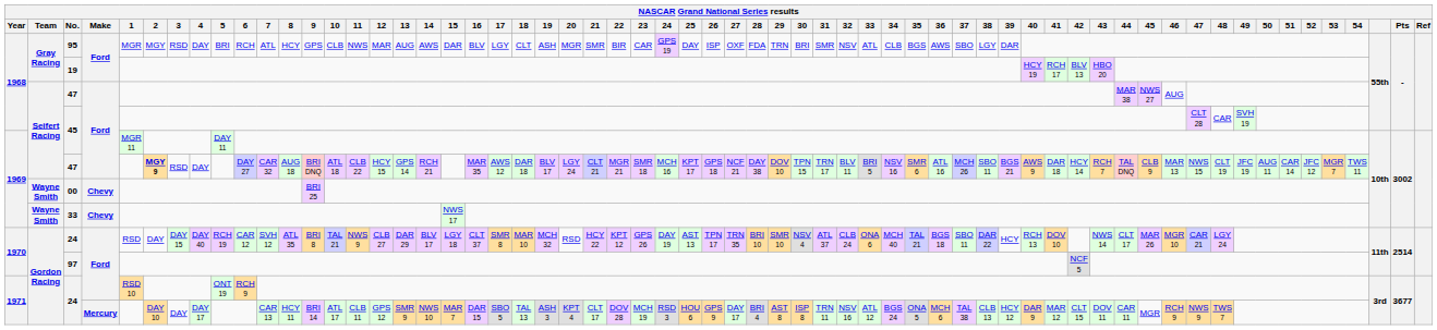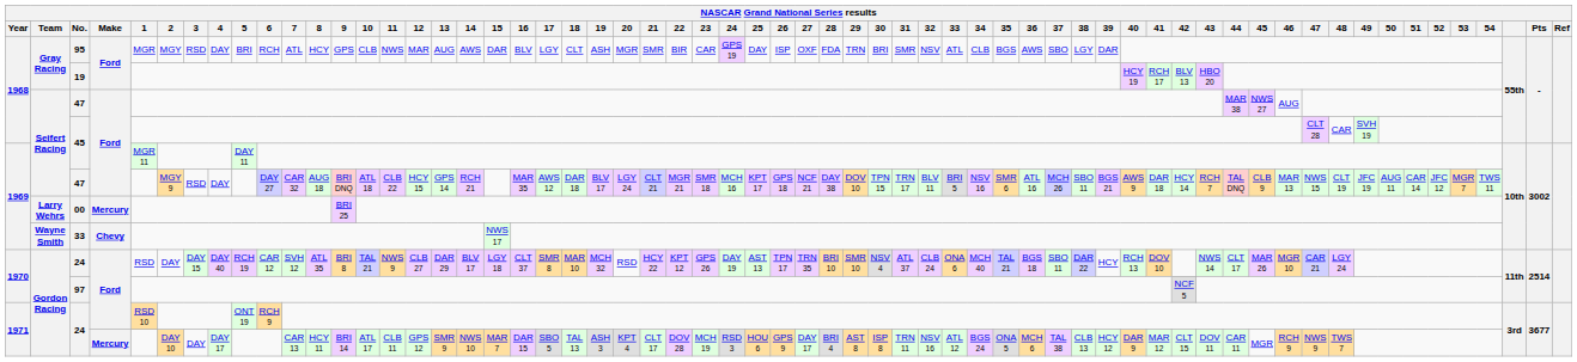 <table class="wikitable" style="text-align:center; font-size:75%">
 <tr>
 <th colspan="69"><a href='#'>NASCAR</a> <a href='#'>Grand National Series</a> results</th>
 </tr>
 <tr>
 <th>Year</th>
 <th>Team</th>
 <th>No.</th>
 <th>Make</th>
 <th>1</th>
 <th>2</th>
 <th>3</th>
 <th>4</th>
 <th>5</th>
 <th>6</th>
 <th>7</th>
 <th>8</th>
 <th>9</th>
 <th>10</th>
 <th>11</th>
 <th>12</th>
 <th>13</th>
 <th>14</th>
 <th>15</th>
 <th>16</th>
 <th>17</th>
 <th>18</th>
 <th>19</th>
 <th>20</th>
 <th>21</th>
 <th>22</th>
 <th>23</th>
 <th>24</th>
 <th>25</th>
 <th>26</th>
 <th>27</th>
 <th>28</th>
 <th>29</th>
 <th>30</th>
 <th>31</th>
 <th>32</th>
 <th>33</th>
 <th>34</th>
 <th>35</th>
 <th>36</th>
 <th>37</th>
 <th>38</th>
 <th>39</th>
 <th>40</th>
 <th>41</th>
 <th>42</th>
 <th>43</th>
 <th>44</th>
 <th>45</th>
 <th>46</th>
 <th>47</th>
 <th>48</th>
 <th>49</th>
 <th>50</th>
 <th>51</th>
 <th>52</th>
 <th>53</th>
 <th>54</th>
 <th></th>
 <th>Pts</th>
 <th>Ref</th>
 </tr>
 <tr>
 <th rowspan=4><a href='#'>1968</a></th>
 <th rowspan=2><a href='#'>Gray Racing</a></th>
 <th>95</th>
 <th rowspan=2><a href='#'>Ford</a></th>
 <td><a href='#'>MGR</a></td>
 <td><a href='#'>MGY</a></td>
 <td><a href='#'>RSD</a></td>
 <td><a href='#'>DAY</a></td>
 <td><a href='#'>BRI</a></td>
 <td><a href='#'>RCH</a></td>
 <td><a href='#'>ATL</a></td>
 <td><a href='#'>HCY</a></td>
 <td><a href='#'>GPS</a></td>
 <td><a href='#'>CLB</a></td>
 <td><a href='#'>NWS</a></td>
 <td><a href='#'>MAR</a></td>
 <td><a href='#'>AUG</a></td>
 <td><a href='#'>AWS</a></td>
 <td><a href='#'>DAR</a></td>
 <td><a href='#'>BLV</a></td>
 <td><a href='#'>LGY</a></td>
 <td><a href='#'>CLT</a></td>
 <td><a href='#'>ASH</a></td>
 <td><a href='#'>MGR</a></td>
 <td><a href='#'>SMR</a></td>
 <td><a href='#'>BIR</a></td>
 <td><a href='#'>CAR</a></td>
 <td style="background:#EFCFFF;"><a href='#'>GPS</a><br><small>19</small></td>
 <td><a href='#'>DAY</a></td>
 <td><a href='#'>ISP</a></td>
 <td><a href='#'>OXF</a></td>
 <td><a href='#'>FDA</a></td>
 <td><a href='#'>TRN</a></td>
 <td><a href='#'>BRI</a></td>
 <td><a href='#'>SMR</a></td>
 <td><a href='#'>NSV</a></td>
 <td><a href='#'>ATL</a></td>
 <td><a href='#'>CLB</a></td>
 <td><a href='#'>BGS</a></td>
 <td><a href='#'>AWS</a></td>
 <td><a href='#'>SBO</a></td>
 <td><a href='#'>LGY</a></td>
 <td><a href='#'>DAR</a></td>
 <td colspan=15></td>
 <th rowspan=4>55th</th>
 <th rowspan=4>-</th>
 <th rowspan=4></th>
 </tr>
 <tr>
 <th>19</th>
 <td colspan=39></td>
 <td style="background:#EFCFFF;"><a href='#'>HCY</a><br><small>19</small></td>
 <td style="background:#DFFFDF;"><a href='#'>RCH</a><br><small>17</small></td>
 <td style="background:#DFFFDF;"><a href='#'>BLV</a><br><small>13</small></td>
 <td style="background:#EFCFFF;"><a href='#'>HBO</a><br><small>20</small></td>
 <td colspan=11></td>
 </tr>
 <tr>
 <th rowspan=4><a href='#'>Seifert Racing</a></th>
 <th>47</th>
 <th rowspan=4><a href='#'>Ford</a></th>
 <td colspan=43></td>
 <td style="background:#EFCFFF;"><a href='#'>MAR</a><br><small>38</small></td>
 <td style="background:#EFCFFF;"><a href='#'>NWS</a><br><small>27</small></td>
 <td><a href='#'>AUG</a></td>
 <td colspan=8></td>
 </tr>
 <tr>
 <th rowspan=2>45</th>
 <td colspan=46></td>
 <td style="background:#EFCFFF;"><a href='#'>CLT</a><br><small>28</small></td>
 <td><a href='#'>CAR</a></td>
 <td style="background:#DFFFDF;"><a href='#'>SVH</a><br><small>19</small></td>
 <td colspan=5></td>
 </tr>
 <tr>
 <th rowspan=4><a href='#'>1969</a></th>
 <td style="background:#DFFFDF;"><a href='#'>MGR</a><br><small>11</small></td>
 <td colspan=3></td>
 <td style="background:#DFFFDF;"><a href='#'>DAY</a><br><small>11</small></td>
 <td colspan=49></td>
 <th rowspan=4>10th</th>
 <th rowspan=4>3002</th>
 <th rowspan=4></th>
 </tr>
 <tr>
 <th>47</th>
 <td></td>
-<td style="background:#FFDF9F;"><strong><a href='#'>MGY</a><br><small>9</small></strong></td>
+<td style="background:#FFDF9F;"><a href='#'>MGY</a><br><small>9</small></td>
 <td><a href='#'>RSD</a></td>
 <td><a href='#'>DAY</a></td>
 <td></td>
 <td style="background:#CFCFFF;"><a href='#'>DAY</a><br><small>27</small></td>
 <td style="background:#EFCFFF;"><a href='#'>CAR</a><br><small>32</small></td>
 <td style="background:#DFFFDF;"><a href='#'>AUG</a><br><small>18</small></td>
 <td style="background:#FFCFCF;"><a href='#'>BRI</a><br><small>DNQ</small></td>
 <td style="background:#EFCFFF;"><a href='#'>ATL</a><br><small>18</small></td>
 <td style="background:#EFCFFF;"><a href='#'>CLB</a><br><small>22</small></td>
 <td style="background:#DFFFDF;"><a href='#'>HCY</a><br><small>15</small></td>
 <td style="background:#DFFFDF;"><a href='#'>GPS</a><br><small>14</small></td>
 <td style="background:#EFCFFF;"><a href='#'>RCH</a><br><small>21</small></td>
 <td></td>
 <td style="background:#EFCFFF;"><a href='#'>MAR</a><br><small>35</small></td>
 <td style="background:#DFFFDF;"><a href='#'>AWS</a><br><small>12</small></td>
 <td style="background:#DFFFDF;"><a href='#'>DAR</a><br><small>18</small></td>
 <td style="background:#EFCFFF;"><a href='#'>BLV</a><br><small>17</small></td>
 <td style="background:#EFCFFF;"><a href='#'>LGY</a><br><small>24</small></td>
 <td style="background:#CFCFFF;"><a href='#'>CLT</a><br><small>21</small></td>
 <td style="background:#EFCFFF;"><a href='#'>MGR</a><br><small>21</small></td>
 <td style="background:#EFCFFF;"><a href='#'>SMR</a><br><small>18</small></td>
 <td style="background:#DFFFDF;"><a href='#'>MCH</a><br><small>16</small></td>
 <td style="background:#EFCFFF;"><a href='#'>KPT</a><br><small>17</small></td>
 <td style="background:#EFCFFF;"><a href='#'>GPS</a><br><small>18</small></td>
 <td style="background:#EFCFFF;"><a href='#'>NCF</a><br><small>21</small></td>
 <td style="background:#EFCFFF;"><a href='#'>DAY</a><br><small>38</small></td>
 <td style="background:#FFDF9F;"><a href='#'>DOV</a><br><small>10</small></td>
 <td style="background:#DFFFDF;"><a href='#'>TPN</a><br><small>15</small></td>
 <td style="background:#DFFFDF;"><a href='#'>TRN</a><br><small>17</small></td>
 <td style="background:#DFFFDF;"><a href='#'>BLV</a><br><small>11</small></td>
 <td style="background:#DFDFDF;"><a href='#'>BRI</a><br><small>5</small></td>
 <td style="background:#EFCFFF;"><a href='#'>NSV</a><br><small>16</small></td>
 <td style="background:#FFDF9F;"><a href='#'>SMR</a><br><small>6</small></td>
 <td style="background:#DFFFDF;"><a href='#'>ATL</a><br><small>16</small></td>
 <td style="background:#CFCFFF;"><a href='#'>MCH</a><br><small>26</small></td>
 <td style="background:#DFFFDF;"><a href='#'>SBO</a><br><small>11</small></td>
 <td style="background:#EFCFFF;"><a href='#'>BGS</a><br><small>21</small></td>
 <td style="background:#FFDF9F;"><a href='#'>AWS</a><br><small>9</small></td>
 <td style="background:#DFFFDF;"><a href='#'>DAR</a><br><small>18</small></td>
 <td style="background:#DFFFDF;"><a href='#'>HCY</a><br><small>14</small></td>
 <td style="background:#FFDF9F;"><a href='#'>RCH</a><br><small>7</small></td>
 <td style="background:#FFCFCF;"><a href='#'>TAL</a><br><small>DNQ</small></td>
 <td style="background:#FFDF9F;"><a href='#'>CLB</a><br><small>9</small></td>
 <td style="background:#DFFFDF;"><a href='#'>MAR</a><br><small>13</small></td>
 <td style="background:#DFFFDF;"><a href='#'>NWS</a><br><small>15</small></td>
 <td style="background:#DFFFDF;"><a href='#'>CLT</a><br><small>19</small></td>
 <td style="background:#DFFFDF;"><a href='#'>JFC</a><br><small>19</small></td>
 <td style="background:#DFFFDF;"><a href='#'>AUG</a><br><small>11</small></td>
 <td style="background:#DFFFDF;"><a href='#'>CAR</a><br><small>14</small></td>
 <td style="background:#DFFFDF;"><a href='#'>JFC</a><br><small>12</small></td>
 <td style="background:#FFDF9F;"><a href='#'>MGR</a><br><small>7</small></td>
 <td style="background:#DFFFDF;"><a href='#'>TWS</a><br><small>11</small></td>
 </tr>
 <tr>
-<th><a href='#'>Wayne Smith</a></th>
+<th><a href='#'>Larry Wehrs</a></th>
 <th>00</th>
-<th><a href='#'>Chevy</a></th>
+<th><a href='#'>Mercury</a></th>
 <td colspan=8></td>
 <td style="background:#EFCFFF;"><a href='#'>BRI</a><br><small>25</small></td>
 <td colspan=45></td>
 </tr>
 <tr>
 <th><a href='#'>Wayne Smith</a></th>
 <th>33</th>
 <th><a href='#'>Chevy</a></th>
 <td colspan=14></td>
 <td style="background:#DFFFDF;"><a href='#'>NWS</a><br><small>17</small></td>
 <td colspan=39></td>
 </tr>
 <tr>
 <th rowspan=2><a href='#'>1970</a></th>
 <th rowspan=4><a href='#'>Gordon Racing</a></th>
 <th>24</th>
 <th rowspan=3><a href='#'>Ford</a></th>
 <td><a href='#'>RSD</a></td>
 <td><a href='#'>DAY</a></td>
 <td style="background:#DFFFDF;"><a href='#'>DAY</a><br><small>15</small></td>
 <td style="background:#EFCFFF;"><a href='#'>DAY</a><br><small>40</small></td>
 <td style="background:#EFCFFF;"><a href='#'>RCH</a><br><small>19</small></td>
 <td style="background:#DFFFDF;"><a href='#'>CAR</a><br><small>12</small></td>
 <td style="background:#DFFFDF;"><a href='#'>SVH</a><br><small>12</small></td>
 <td style="background:#EFCFFF;"><a href='#'>ATL</a><br><small>35</small></td>
 <td style="background:#FFDF9F;"><a href='#'>BRI</a><br><small>8</small></td>
 <td style="background:#CFCFFF;"><a href='#'>TAL</a><br><small>21</small></td>
 <td style="background:#FFDF9F;"><a href='#'>NWS</a><br><small>9</small></td>
 <td style="background:#EFCFFF;"><a href='#'>CLB</a><br><small>27</small></td>
 <td style="background:#EFCFFF;"><a href='#'>DAR</a><br><small>29</small></td>
 <td style="background:#EFCFFF;"><a href='#'>BLV</a><br><small>17</small></td>
 <td style="background:#EFCFFF;"><a href='#'>LGY</a><br><small>18</small></td>
 <td style="background:#EFCFFF;"><a href='#'>CLT</a><br><small>37</small></td>
 <td style="background:#FFDF9F;"><a href='#'>SMR</a><br><small>8</small></td>
 <td style="background:#FFDF9F;"><a href='#'>MAR</a><br><small>10</small></td>
 <td style="background:#EFCFFF;"><a href='#'>MCH</a><br><small>32</small></td>
 <td><a href='#'>RSD</a></td>
 <td style="background:#EFCFFF;"><a href='#'>HCY</a><br><small>22</small></td>
 <td style="background:#EFCFFF;"><a href='#'>KPT</a><br><small>12</small></td>
 <td style="background:#EFCFFF;"><a href='#'>GPS</a><br><small>26</small></td>
 <td style="background:#DFFFDF;"><a href='#'>DAY</a><br><small>19</small></td>
 <td style="background:#DFFFDF;"><a href='#'>AST</a><br><small>13</small></td>
 <td style="background:#EFCFFF;"><a href='#'>TPN</a><br><small>17</small></td>
 <td style="background:#EFCFFF;"><a href='#'>TRN</a><br><small>35</small></td>
 <td style="background:#FFDF9F;"><a href='#'>BRI</a><br><small>10</small></td>
 <td style="background:#FFDF9F;"><a href='#'>SMR</a><br><small>10</small></td>
 <td style="background:#DFDFDF;"><a href='#'>NSV</a><br><small>4</small></td>
 <td style="background:#EFCFFF;"><a href='#'>ATL</a><br><small>37</small></td>
 <td style="background:#EFCFFF;"><a href='#'>CLB</a><br><small>24</small></td>
 <td style="background:#FFDF9F;"><a href='#'>ONA</a><br><small>6</small></td>
 <td style="background:#EFCFFF;"><a href='#'>MCH</a><br><small>40</small></td>
 <td style="background:#CFCFFF;"><a href='#'>TAL</a><br><small>21</small></td>
 <td style="background:#EFCFFF;"><a href='#'>BGS</a><br><small>18</small></td>
 <td style="background:#DFFFDF;"><a href='#'>SBO</a><br><small>11</small></td>
 <td style="background:#CFCFFF;"><a href='#'>DAR</a><br><small>22</small></td>
 <td><a href='#'>HCY</a></td>
 <td style="background:#DFFFDF;"><a href='#'>RCH</a><br><small>13</small></td>
 <td style="background:#FFDF9F;"><a href='#'>DOV</a><br><small>10</small></td>
 <td></td>
 <td style="background:#DFFFDF;"><a href='#'>NWS</a><br><small>14</small></td>
 <td style="background:#DFFFDF;"><a href='#'>CLT</a><br><small>17</small></td>
 <td style="background:#EFCFFF;"><a href='#'>MAR</a><br><small>26</small></td>
 <td style="background:#FFDF9F;"><a href='#'>MGR</a><br><small>10</small></td>
 <td style="background:#CFCFFF;"><a href='#'>CAR</a><br><small>21</small></td>
 <td style="background:#EFCFFF;"><a href='#'>LGY</a><br><small>24</small></td>
 <td colspan=6></td>
 <th rowspan=2>11th</th>
 <th rowspan=2>2514</th>
 <th rowspan=2></th>
 </tr>
 <tr>
 <th>97</th>
 <td colspan=41></td>
 <td style="background:#DFDFDF;"><a href='#'>NCF</a><br><small>5</small></td>
 <td colspan=12></td>
 </tr>
 <tr>
 <th rowspan=2><a href='#'>1971</a></th>
 <th rowspan=2>24</th>
 <td style="background:#FFDF9F;"><a href='#'>RSD</a><br><small>10</small></td>
 <td colspan=3></td>
 <td style="background:#DFFFDF;"><a href='#'>ONT</a><br><small>19</small></td>
 <td style="background:#FFDF9F;"><a href='#'>RCH</a><br><small>9</small></td>
 <td colspan=48></td>
 <th rowspan=2>3rd</th>
 <th rowspan=2>3677</th>
 <th rowspan=2></th>
 </tr>
 <tr>
 <th><a href='#'>Mercury</a></th>
 <td></td>
 <td style="background:#FFDF9F;"><a href='#'>DAY</a><br><small>10</small></td>
 <td><a href='#'>DAY</a></td>
 <td style="background:#DFFFDF;"><a href='#'>DAY</a><br><small>17</small></td>
 <td colspan=2></td>
 <td style="background:#DFFFDF;"><a href='#'>CAR</a><br><small>13</small></td>
 <td style="background:#DFFFDF;"><a href='#'>HCY</a><br><small>11</small></td>
 <td style="background:#EFCFFF;"><a href='#'>BRI</a><br><small>14</small></td>
 <td style="background:#DFFFDF;"><a href='#'>ATL</a><br><small>17</small></td>
 <td style="background:#DFFFDF;"><a href='#'>CLB</a><br><small>11</small></td>
 <td style="background:#DFFFDF;"><a href='#'>GPS</a><br><small>12</small></td>
 <td style="background:#FFDF9F;"><a href='#'>SMR</a><br><small>9</small></td>
 <td style="background:#FFDF9F;"><a href='#'>NWS</a><br><small>10</small></td>
 <td style="background:#FFDF9F;"><a href='#'>MAR</a><br><small>7</small></td>
 <td style="background:#EFCFFF;"><a href='#'>DAR</a><br><small>15</small></td>
 <td style="background:#DFDFDF;"><a href='#'>SBO</a><br><small>5</small></td>
 <td style="background:#DFFFDF;"><a href='#'>TAL</a><br><small>13</small></td>
 <td style="background:#DFDFDF;"><a href='#'>ASH</a><br><small>3</small></td>
 <td style="background:#DFDFDF;"><a href='#'>KPT</a><br><small>4</small></td>
 <td style="background:#DFFFDF;"><a href='#'>CLT</a><br><small>17</small></td>
 <td style="background:#EFCFFF;"><a href='#'>DOV</a><br><small>28</small></td>
 <td style="background:#DFFFDF;"><a href='#'>MCH</a><br><small>19</small></td>
 <td style="background:#DFDFDF;"><a href='#'>RSD</a><br><small>3</small></td>
 <td style="background:#FFDF9F;"><a href='#'>HOU</a><br><small>6</small></td>
 <td style="background:#FFDF9F;"><a href='#'>GPS</a><br><small>9</small></td>
 <td style="background:#DFFFDF;"><a href='#'>DAY</a><br><small>17</small></td>
 <td style="background:#DFDFDF;"><a href='#'>BRI</a><br><small>4</small></td>
 <td style="background:#FFDF9F;"><a href='#'>AST</a><br><small>8</small></td>
 <td style="background:#FFDF9F;"><a href='#'>ISP</a><br><small>8</small></td>
 <td style="background:#DFFFDF;"><a href='#'>TRN</a><br><small>11</small></td>
 <td style="background:#DFFFDF;"><a href='#'>NSV</a><br><small>16</small></td>
 <td style="background:#DFFFDF;"><a href='#'>ATL</a><br><small>12</small></td>
 <td style="background:#EFCFFF;"><a href='#'>BGS</a><br><small>24</small></td>
 <td style="background:#DFDFDF;"><a href='#'>ONA</a><br><small>5</small></td>
 <td style="background:#FFDF9F;"><a href='#'>MCH</a><br><small>6</small></td>
 <td style="background:#EFCFFF;"><a href='#'>TAL</a><br><small>38</small></td>
 <td style="background:#DFFFDF;"><a href='#'>CLB</a><br><small>13</small></td>
 <td style="background:#DFFFDF;"><a href='#'>HCY</a><br><small>12</small></td>
 <td style="background:#FFDF9F;"><a href='#'>DAR</a><br><small>9</small></td>
 <td style="background:#DFFFDF;"><a href='#'>MAR</a><br><small>12</small></td>
 <td style="background:#DFFFDF;"><a href='#'>CLT</a><br><small>15</small></td>
 <td style="background:#DFFFDF;"><a href='#'>DOV</a><br><small>11</small></td>
 <td style="background:#DFFFDF;"><a href='#'>CAR</a><br><small>11</small></td>
 <td><a href='#'>MGR</a></td>
 <td style="background:#FFDF9F;"><a href='#'>RCH</a><br><small>9</small></td>
 <td style="background:#FFDF9F;"><a href='#'>NWS</a><br><small>9</small></td>
 <td style="background:#FFDF9F;"><a href='#'>TWS</a><br><small>7</small></td>
 <td colspan=6></td>
 </tr>
 </table>
